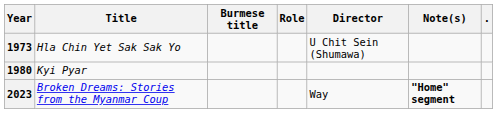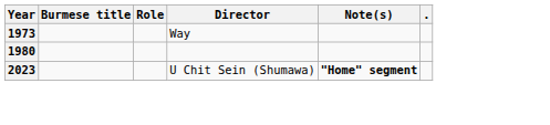 <table class="wikitable plainrowheaders sortable">
 <tr>
 <th scope="col">Year</th>
-<th scope="col">Title</th>
 <th scope="col">Burmese title</th>
 <th scope="col" class="unsortable">Role</th>
 <th scope="col" class="unsortable">Director</th>
 <th scope="col" class="unsortable">Note(s)</th>
 <th scope="col" class="unsortable">.</th>
 </tr>
 <tr>
 <th scope="row">1973</th>
-<td><em>Hla Chin Yet Sak Sak Yo</em></td>
 <td></td>
 <td></td>
-<td>U Chit Sein (Shumawa)</td>
+<td>Way</td>
 <td></td>
 <td style="text-align:center;"></td>
 </tr>
 <tr>
 <th scope="row">1980</th>
-<td><em>Kyi Pyar</em></td>
 <td></td>
 <td></td>
 <td></td>
 <td></td>
 <td style="text-align:center;"></td>
 </tr>
 <tr>
 <th scope="row">2023</th>
-<td><em><a href='#'>Broken Dreams: Stories from the Myanmar Coup</a></em></td>
 <td></td>
 <td></td>
-<td>Way</td>
+<td>U Chit Sein (Shumawa)</td>
 <td><strong>"Home" segment</strong></td>
 <td style="text-align:center;"></td>
 </tr>
 </table>
